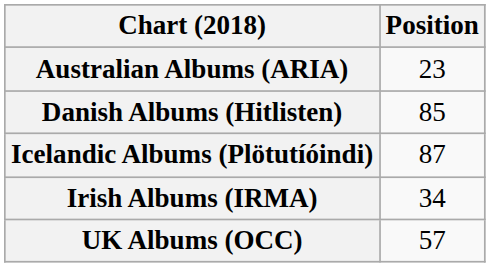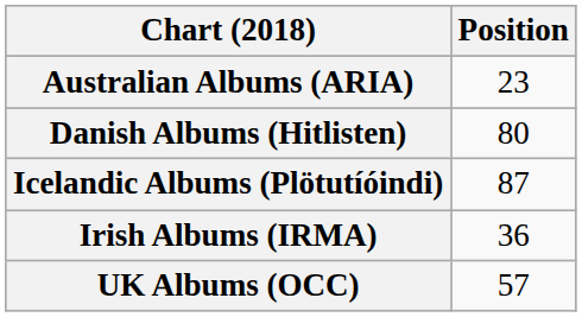 <table class="wikitable sortable plainrowheaders" style="text-align:center">
 <tr>
 <th scope="col">Chart (2018)</th>
 <th scope="col">Position</th>
 </tr>
 <tr>
 <th scope="row">Australian Albums (ARIA)</th>
 <td>23</td>
 </tr>
 <tr>
 <th scope="row">Danish Albums (Hitlisten)</th>
-<td>85</td>
+<td>80</td>
 </tr>
 <tr>
 <th scope="row">Icelandic Albums (Plötutíóindi)</th>
 <td>87</td>
 </tr>
 <tr>
 <th scope="row">Irish Albums (IRMA)</th>
-<td>34</td>
+<td>36</td>
 </tr>
 <tr>
 <th scope="row">UK Albums (OCC)</th>
 <td>57</td>
 </tr>
 </table>
